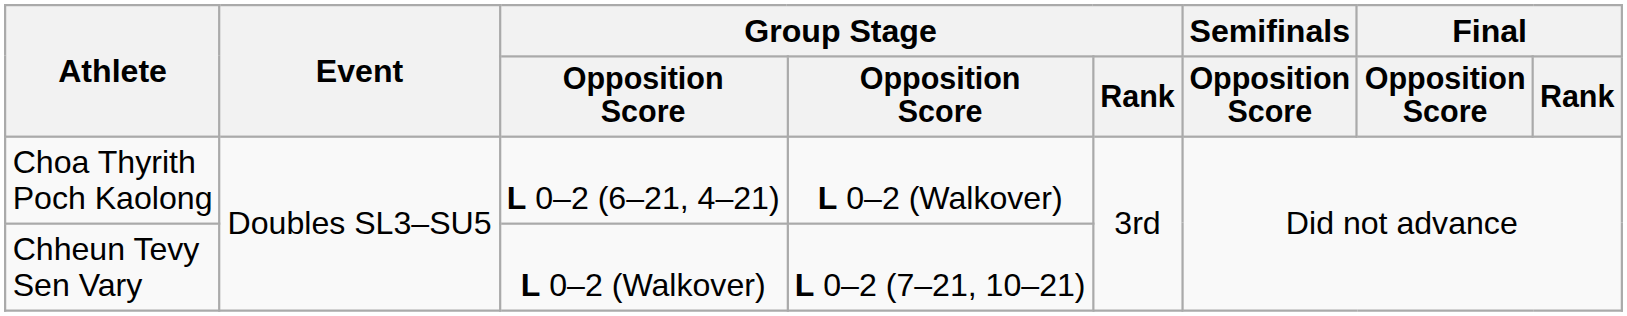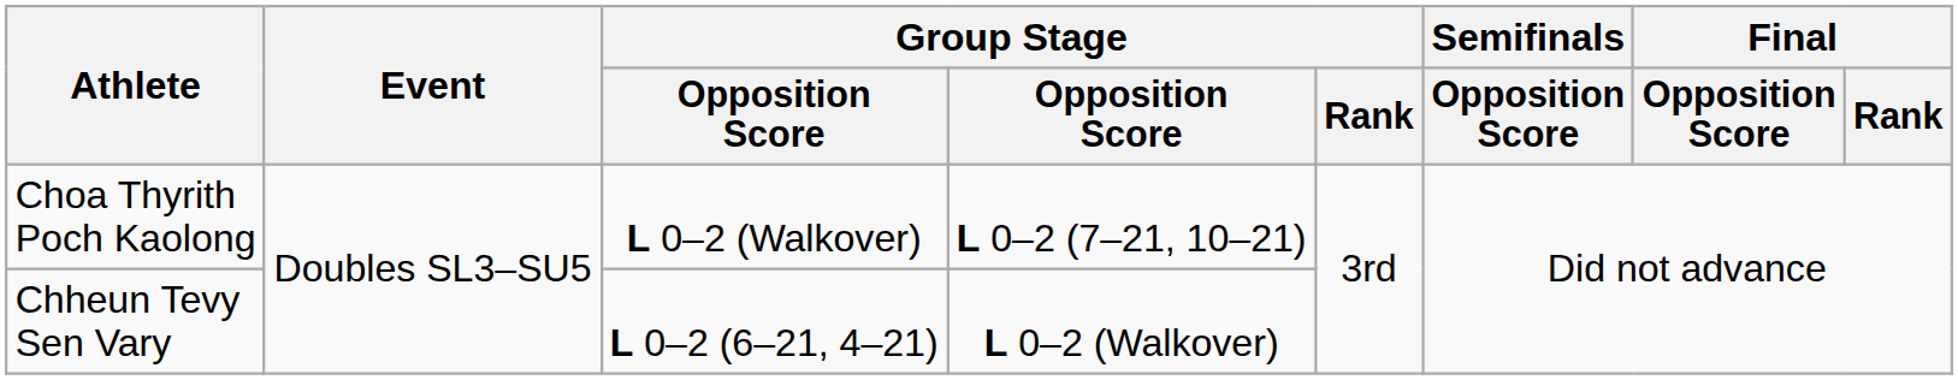 <table class="wikitable" style="font-size:90%">
 <tr>
 <th rowspan=2>Athlete</th>
 <th rowspan=2>Event</th>
 <th colspan=3>Group Stage</th>
 <th>Semifinals</th>
 <th colspan=2>Final</th>
 </tr>
 <tr style="font-size:95%">
 <th>Opposition<br>Score</th>
 <th>Opposition<br>Score</th>
 <th>Rank</th>
 <th>Opposition<br>Score</th>
 <th>Opposition<br>Score</th>
 <th>Rank</th>
 </tr>
 <tr style="text-align:center">
 <td style="text-align:left">Choa Thyrith<br>Poch Kaolong</td>
 <td style="text-align:left" rowspan=2>Doubles SL3–SU5</td>
-<td><br><strong>L</strong> 0–2 (6–21, 4–21)</td>
 <td><br><strong>L</strong> 0–2 (Walkover)</td>
+<td><br><strong>L</strong> 0–2 (7–21, 10–21)</td>
 <td rowspan=2>3rd</td>
 <td colspan=3 rowspan=2>Did not advance</td>
 </tr>
 <tr style="text-align:center">
 <td style="text-align:left">Chheun Tevy<br>Sen Vary</td>
+<td><br><strong>L</strong> 0–2 (6–21, 4–21)</td>
 <td><br><strong>L</strong> 0–2 (Walkover)</td>
-<td><br><strong>L</strong> 0–2 (7–21, 10–21)</td>
 </tr>
 </table>
